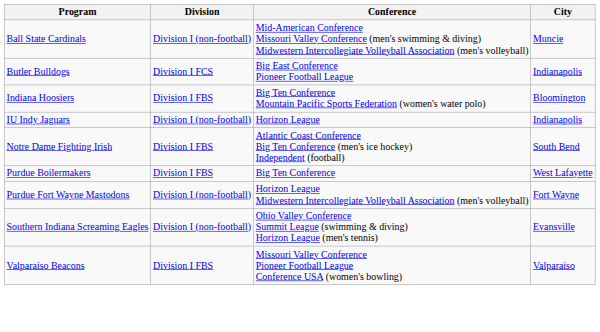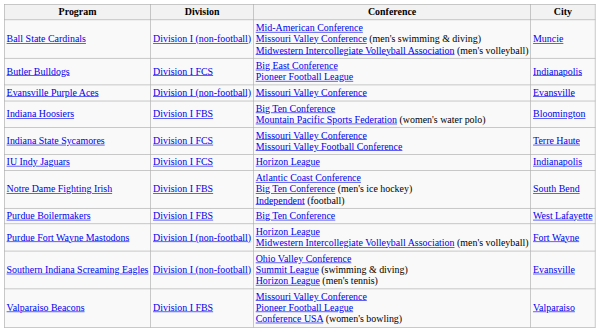 <table class="wikitable">
 <tr>
 <th>Program</th>
 <th>Division</th>
 <th>Conference</th>
 <th>City</th>
 </tr>
 <tr>
 <td><a href='#'>Ball State Cardinals</a></td>
 <td><a href='#'>Division I (non-football)</a></td>
 <td><a href='#'>Mid-American Conference</a><br><a href='#'>Missouri Valley Conference</a> (men's swimming & diving)<br><a href='#'>Midwestern Intercollegiate Volleyball Association</a> (men's volleyball)</td>
 <td><a href='#'>Muncie</a></td>
 </tr>
 <tr>
 <td><a href='#'>Butler Bulldogs</a></td>
 <td><a href='#'>Division I FCS</a></td>
 <td><a href='#'>Big East Conference</a><br><a href='#'>Pioneer Football League</a></td>
 <td><a href='#'>Indianapolis</a></td>
 </tr>
 <tr>
+<td><a href='#'>Evansville Purple Aces</a></td>
+<td><a href='#'>Division I (non-football)</a></td>
+<td><a href='#'>Missouri Valley Conference</a></td>
+<td><a href='#'>Evansville</a></td>
+</tr>
+<tr>
 <td><a href='#'>Indiana Hoosiers</a></td>
 <td><a href='#'>Division I FBS</a></td>
 <td><a href='#'>Big Ten Conference</a><br><a href='#'>Mountain Pacific Sports Federation</a> (women's water polo)</td>
 <td><a href='#'>Bloomington</a></td>
 </tr>
 <tr>
+<td><a href='#'>Indiana State Sycamores</a></td>
+<td><a href='#'>Division I FCS</a></td>
+<td><a href='#'>Missouri Valley Conference</a><br><a href='#'>Missouri Valley Football Conference</a></td>
+<td><a href='#'>Terre Haute</a></td>
+</tr>
+<tr>
 <td><a href='#'>IU Indy Jaguars</a></td>
-<td><a href='#'>Division I (non-football)</a></td>
+<td><a href='#'>Division I FCS</a></td>
 <td><a href='#'>Horizon League</a></td>
 <td><a href='#'>Indianapolis</a></td>
 </tr>
 <tr>
 <td><a href='#'>Notre Dame Fighting Irish</a></td>
 <td><a href='#'>Division I FBS</a></td>
 <td><a href='#'>Atlantic Coast Conference</a><br><a href='#'>Big Ten Conference</a> (men's ice hockey)<br><a href='#'>Independent</a> (football)</td>
 <td><a href='#'>South Bend</a></td>
 </tr>
 <tr>
 <td><a href='#'>Purdue Boilermakers</a></td>
 <td><a href='#'>Division I FBS</a></td>
 <td><a href='#'>Big Ten Conference</a></td>
 <td><a href='#'>West Lafayette</a></td>
 </tr>
 <tr>
 <td><a href='#'>Purdue Fort Wayne Mastodons</a></td>
 <td><a href='#'>Division I (non-football)</a></td>
 <td><a href='#'>Horizon League</a><br><a href='#'>Midwestern Intercollegiate Volleyball Association</a> (men's volleyball)</td>
 <td><a href='#'>Fort Wayne</a></td>
 </tr>
 <tr>
 <td><a href='#'>Southern Indiana Screaming Eagles</a></td>
 <td><a href='#'>Division I (non-football)</a></td>
 <td><a href='#'>Ohio Valley Conference</a><br><a href='#'>Summit League</a> (swimming & diving)<br><a href='#'>Horizon League</a> (men's tennis)</td>
 <td><a href='#'>Evansville</a></td>
 </tr>
 <tr>
 <td><a href='#'>Valparaiso Beacons</a></td>
 <td><a href='#'>Division I FBS</a></td>
 <td><a href='#'>Missouri Valley Conference</a><br><a href='#'>Pioneer Football League</a><br><a href='#'>Conference USA</a> (women's bowling)</td>
 <td><a href='#'>Valparaiso</a></td>
 </tr>
 </table>
